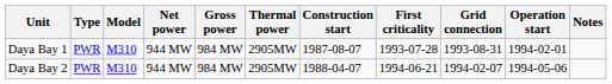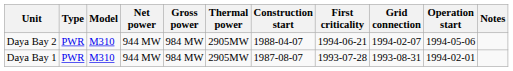 <table class="wikitable">
 <tr>
 <th>Unit</th>
 <th>Type</th>
 <th>Model</th>
 <th>Net <br> power</th>
 <th>Gross <br> power</th>
 <th>Thermal <br> power</th>
 <th>Construction <br> start</th>
 <th>First <br>criticality</th>
 <th>Grid <br>connection</th>
 <th>Operation <br>start</th>
 <th>Notes</th>
 </tr>
 <tr>
+<td>Daya Bay 2</td>
+<td><a href='#'>PWR</a></td>
+<td><a href='#'>M310</a></td>
+<td>944 MW</td>
+<td>984 MW</td>
+<td>2905MW</td>
+<td>1988-04-07</td>
+<td>1994-06-21</td>
+<td>1994-02-07</td>
+<td>1994-05-06</td>
+<td></td>
+</tr>
+<tr>
 <td>Daya Bay 1</td>
 <td><a href='#'>PWR</a></td>
 <td><a href='#'>M310</a></td>
 <td>944 MW</td>
 <td>984 MW</td>
 <td>2905MW</td>
 <td>1987-08-07</td>
 <td>1993-07-28</td>
 <td>1993-08-31</td>
 <td>1994-02-01</td>
 <td></td>
 </tr>
-<tr>
-<td>Daya Bay 2</td>
-<td><a href='#'>PWR</a></td>
-<td><a href='#'>M310</a></td>
-<td>944 MW</td>
-<td>984 MW</td>
-<td>2905MW</td>
-<td>1988-04-07</td>
-<td>1994-06-21</td>
-<td>1994-02-07</td>
-<td>1994-05-06</td>
-<td></td>
-</tr>
 </table>
